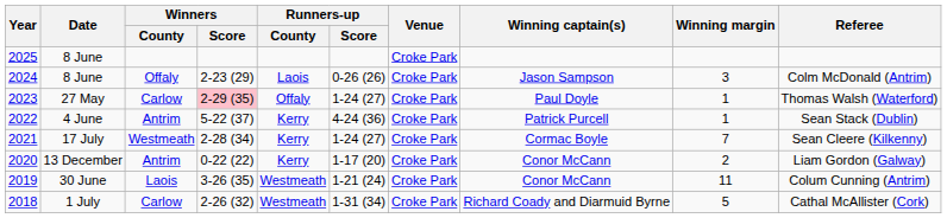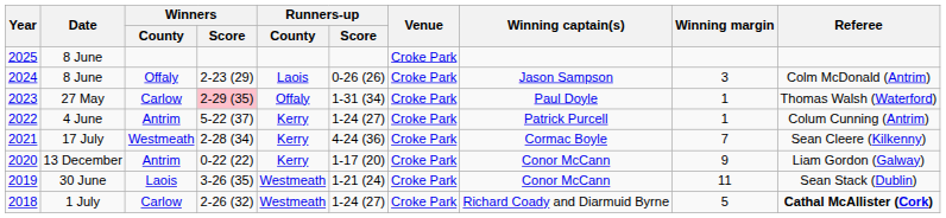 <table class="sortable wikitable plainrowheaders" style="text-align:center;">
 <tr>
 <th rowspan="2">Year</th>
 <th rowspan="2">Date</th>
 <th colspan="2">Winners</th>
 <th colspan="2">Runners-up</th>
 <th rowspan="2">Venue</th>
 <th rowspan="2">Winning captain(s)</th>
 <th rowspan="2">Winning margin</th>
 <th rowspan="2">Referee</th>
 </tr>
 <tr style="background:#efefef">
 <th>County</th>
 <th>Score</th>
 <th>County</th>
 <th>Score</th>
 </tr>
 <tr>
 <td><a href='#'>2025</a></td>
 <td>8 June</td>
 <td></td>
 <td></td>
 <td></td>
 <td></td>
 <td><a href='#'>Croke Park</a></td>
 <td></td>
 <td></td>
 <td></td>
 </tr>
 <tr>
 <td><a href='#'>2024</a></td>
 <td>8 June</td>
 <td><a href='#'>Offaly</a></td>
 <td>2-23 (29)</td>
 <td><a href='#'>Laois</a></td>
 <td>0-26 (26)</td>
 <td><a href='#'>Croke Park</a></td>
 <td><a href='#'>Jason Sampson</a></td>
 <td>3</td>
 <td>Colm McDonald (<a href='#'>Antrim</a>)</td>
 </tr>
 <tr>
 <td><a href='#'>2023</a></td>
 <td>27 May</td>
 <td><a href='#'>Carlow</a></td>
 <td style="background: pink;">2-29 (35)</td>
 <td><a href='#'>Offaly</a></td>
-<td>1-24 (27)</td>
+<td>1-31 (34)</td>
 <td><a href='#'>Croke Park</a></td>
 <td><a href='#'>Paul Doyle</a></td>
 <td>1</td>
 <td>Thomas Walsh (<a href='#'>Waterford</a>)</td>
 </tr>
 <tr>
 <td><a href='#'>2022</a></td>
 <td>4 June</td>
 <td><a href='#'>Antrim</a></td>
 <td>5-22 (37)</td>
 <td><a href='#'>Kerry</a></td>
-<td>4-24 (36)</td>
+<td>1-24 (27)</td>
 <td><a href='#'>Croke Park</a></td>
 <td><a href='#'>Patrick Purcell</a></td>
 <td>1</td>
-<td>Sean Stack (<a href='#'>Dublin</a>)</td>
+<td>Colum Cunning (<a href='#'>Antrim</a>)</td>
 </tr>
 <tr>
 <td><a href='#'>2021</a></td>
 <td>17 July</td>
 <td><a href='#'>Westmeath</a></td>
 <td>2-28 (34)</td>
 <td><a href='#'>Kerry</a></td>
-<td>1-24 (27)</td>
+<td>4-24 (36)</td>
 <td><a href='#'>Croke Park</a></td>
 <td><a href='#'>Cormac Boyle</a></td>
 <td>7</td>
 <td>Sean Cleere (<a href='#'>Kilkenny</a>)</td>
 </tr>
 <tr>
 <td><a href='#'>2020</a></td>
 <td>13 December</td>
 <td><a href='#'>Antrim</a></td>
 <td>0-22 (22)</td>
 <td><a href='#'>Kerry</a></td>
 <td>1-17 (20)</td>
 <td><a href='#'>Croke Park</a></td>
 <td><a href='#'>Conor McCann</a></td>
-<td>2</td>
+<td>9</td>
 <td>Liam Gordon (<a href='#'>Galway</a>)</td>
 </tr>
 <tr>
 <td><a href='#'>2019</a></td>
 <td>30 June</td>
 <td><a href='#'>Laois</a></td>
 <td>3-26 (35)</td>
 <td><a href='#'>Westmeath</a></td>
 <td>1-21 (24)</td>
 <td><a href='#'>Croke Park</a></td>
 <td><a href='#'>Conor McCann</a></td>
 <td>11</td>
-<td>Colum Cunning (<a href='#'>Antrim</a>)</td>
+<td>Sean Stack (<a href='#'>Dublin</a>)</td>
 </tr>
 <tr>
 <td><a href='#'>2018</a></td>
 <td>1 July</td>
 <td><a href='#'>Carlow</a></td>
 <td>2-26 (32)</td>
 <td><a href='#'>Westmeath</a></td>
-<td>1-31 (34)</td>
+<td>1-24 (27)</td>
 <td><a href='#'>Croke Park</a></td>
 <td><a href='#'>Richard Coady</a> and Diarmuid Byrne</td>
 <td>5</td>
-<td>Cathal McAllister (<a href='#'>Cork</a>)</td>
+<td><strong>Cathal McAllister (<a href='#'>Cork</a>)</strong></td>
 </tr>
 </table>
